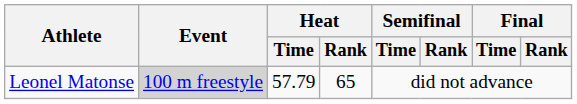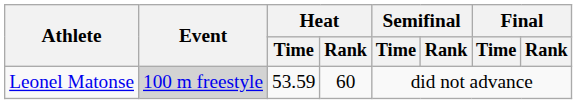 <table class=wikitable style="font-size:90%">
 <tr>
 <th rowspan="2">Athlete</th>
 <th rowspan="2">Event</th>
 <th colspan="2">Heat</th>
 <th colspan="2">Semifinal</th>
 <th colspan="2">Final</th>
 </tr>
 <tr style="font-size:95%">
 <th>Time</th>
 <th>Rank</th>
 <th>Time</th>
 <th>Rank</th>
 <th>Time</th>
 <th>Rank</th>
 </tr>
 <tr align=center>
 <td align=left><a href='#'>Leonel Matonse</a></td>
 <td align=left style="background: lightgrey;"><a href='#'>100 m freestyle</a></td>
-<td>57.79</td>
-<td>65</td>
+<td>53.59</td>
+<td>60</td>
 <td colspan=4>did not advance</td>
 </tr>
 </table>
